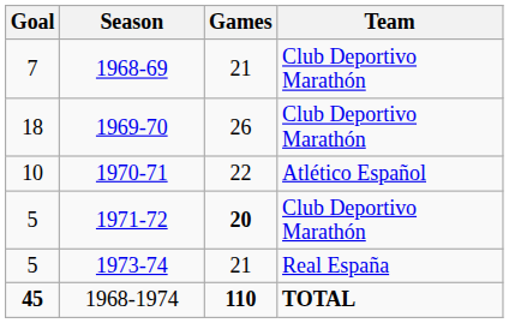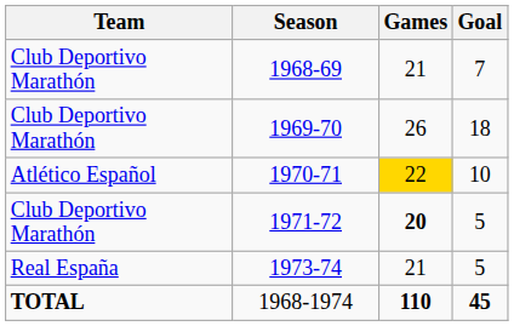 <table class="wikitable" border="1">
 <tr>
-<th width="25">Goal</th>
+<th width="160">Team</th>
 <th width="100">Season</th>
 <th width="25">Games</th>
-<th width="160">Team</th>
+<th width="25">Goal</th>
 </tr>
 <tr>
-<td align="center">7</td>
+<td width="100"><a href='#'>Club Deportivo Marathón</a></td>
 <td align="center"><a href='#'>1968-69</a></td>
 <td align="center">21</td>
-<td width="100"><a href='#'>Club Deportivo Marathón</a></td>
+<td align="center">7</td>
 </tr>
 <tr>
-<td align="center">18</td>
+<td width="100"><a href='#'>Club Deportivo Marathón</a></td>
 <td align="center"><a href='#'>1969-70</a></td>
 <td align="center">26</td>
-<td width="100"><a href='#'>Club Deportivo Marathón</a></td>
+<td align="center">18</td>
 </tr>
 <tr>
+<td width="100"><a href='#'>Atlético Español</a></td>
+<td align="center"><a href='#'>1970-71</a></td>
+<td align="center" style="background: gold;">22</td>
 <td align="center">10</td>
-<td align="center"><a href='#'>1970-71</a></td>
-<td align="center">22</td>
-<td width="100"><a href='#'>Atlético Español</a></td>
 </tr>
 <tr>
-<td align="center">5</td>
+<td width="100"><a href='#'>Club Deportivo Marathón</a></td>
 <td align="center"><a href='#'>1971-72</a></td>
 <td align="center"><strong>20</strong></td>
-<td width="100"><a href='#'>Club Deportivo Marathón</a></td>
+<td align="center">5</td>
 </tr>
 <tr>
-<td align="center">5</td>
+<td width="100"><a href='#'>Real España</a></td>
 <td align="center"><a href='#'>1973-74</a></td>
 <td align="center">21</td>
-<td width="100"><a href='#'>Real España</a></td>
+<td align="center">5</td>
 </tr>
 <tr>
-<td align="center"><strong>45</strong></td>
+<td width="100"><strong>TOTAL</strong></td>
 <td align="center">1968-1974</td>
 <td align="center"><strong>110</strong></td>
-<td width="100"><strong>TOTAL</strong></td>
+<td align="center"><strong>45</strong></td>
 </tr>
 </table>
